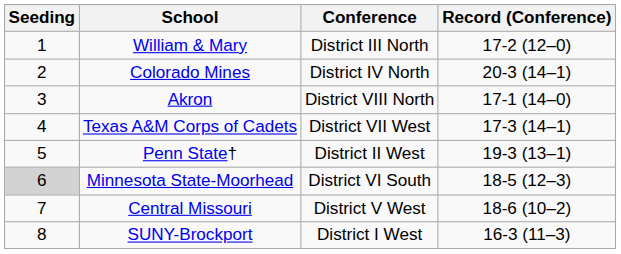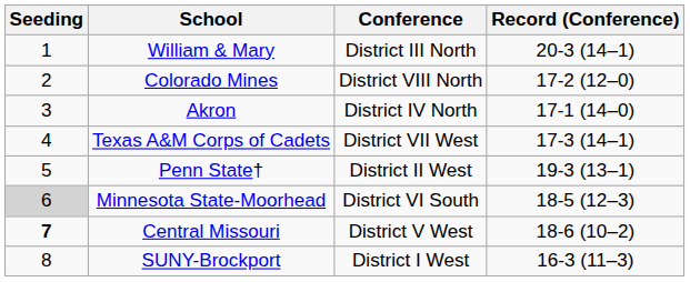 <table class="wikitable">
 <tr align="center">
 <th>Seeding</th>
 <th>School</th>
 <th>Conference</th>
 <th>Record (Conference)</th>
 </tr>
 <tr align="center">
 <td>1</td>
 <td><a href='#'>William & Mary</a></td>
 <td>District III North</td>
-<td>17-2 (12–0)</td>
+<td>20-3 (14–1)</td>
 </tr>
 <tr align="center">
 <td>2</td>
 <td><a href='#'>Colorado Mines</a></td>
-<td>District IV North</td>
-<td>20-3 (14–1)</td>
+<td>District VIII North</td>
+<td>17-2 (12–0)</td>
 </tr>
 <tr align="center">
 <td>3</td>
 <td><a href='#'>Akron</a></td>
-<td>District VIII North</td>
+<td>District IV North</td>
 <td>17-1 (14–0)</td>
 </tr>
 <tr align="center">
 <td>4</td>
 <td><a href='#'>Texas A&M Corps of Cadets</a></td>
 <td>District VII West</td>
 <td>17-3 (14–1)</td>
 </tr>
 <tr align="center">
 <td>5</td>
 <td><a href='#'>Penn State</a>†</td>
 <td>District II West</td>
 <td>19-3 (13–1)</td>
 </tr>
 <tr align="center">
 <td style="background: lightgrey;">6</td>
 <td><a href='#'>Minnesota State-Moorhead</a></td>
 <td>District VI South</td>
 <td>18-5 (12–3)</td>
 </tr>
 <tr align="center">
-<td>7</td>
+<td><strong>7</strong></td>
 <td><a href='#'>Central Missouri</a></td>
 <td>District V West</td>
 <td>18-6 (10–2)</td>
 </tr>
 <tr align="center">
 <td>8</td>
 <td><a href='#'>SUNY-Brockport</a></td>
 <td>District I West</td>
 <td>16-3 (11–3)</td>
 </tr>
 </table>
